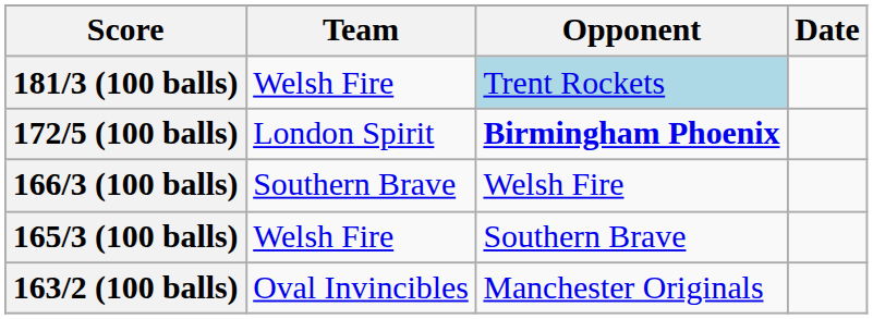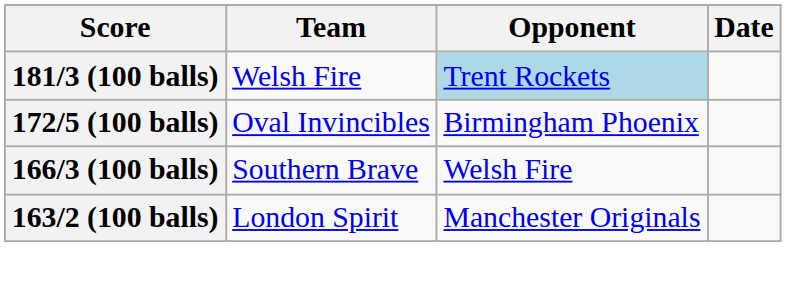 <table class="wikitable">
 <tr>
 </tr>
 <tr>
 <th>Score</th>
 <th>Team</th>
 <th>Opponent</th>
 <th>Date</th>
 </tr>
 <tr>
 <th>181/3 (100 balls)</th>
 <td><a href='#'>Welsh Fire</a></td>
 <td style="background: lightblue;"><a href='#'>Trent Rockets</a></td>
 <td></td>
 </tr>
 <tr>
 <th>172/5 (100 balls)</th>
-<td><a href='#'>London Spirit</a></td>
-<td><strong><a href='#'>Birmingham Phoenix</a></strong></td>
+<td><a href='#'>Oval Invincibles</a></td>
+<td><a href='#'>Birmingham Phoenix</a></td>
 <td></td>
 </tr>
 <tr>
 <th>166/3 (100 balls)</th>
 <td><a href='#'>Southern Brave</a></td>
 <td><a href='#'>Welsh Fire</a></td>
 <td></td>
 </tr>
 <tr>
-<th>165/3 (100 balls)</th>
-<td><a href='#'>Welsh Fire</a></td>
-<td><a href='#'>Southern Brave</a></td>
-<td></td>
-</tr>
-<tr>
 <th>163/2 (100 balls)</th>
-<td><a href='#'>Oval Invincibles</a></td>
+<td><a href='#'>London Spirit</a></td>
 <td><a href='#'>Manchester Originals</a></td>
 <td></td>
 </tr>
 </table>
